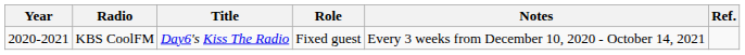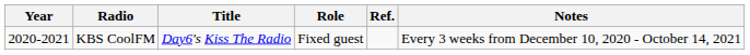 <table class="wikitable">
 <tr>
 <th>Year</th>
 <th>Radio</th>
 <th>Title</th>
 <th>Role</th>
+<th>Ref.</th>
 <th>Notes</th>
-<th>Ref.</th>
 </tr>
 <tr>
 <td>2020-2021</td>
 <td>KBS CoolFM</td>
 <td><em><a href='#'>Day6</a>'s</em> <a href='#'><em>Kiss The Radio</em></a></td>
 <td>Fixed guest</td>
+<td></td>
 <td>Every 3 weeks from December 10, 2020 - October 14, 2021</td>
-<td></td>
 </tr>
 </table>
